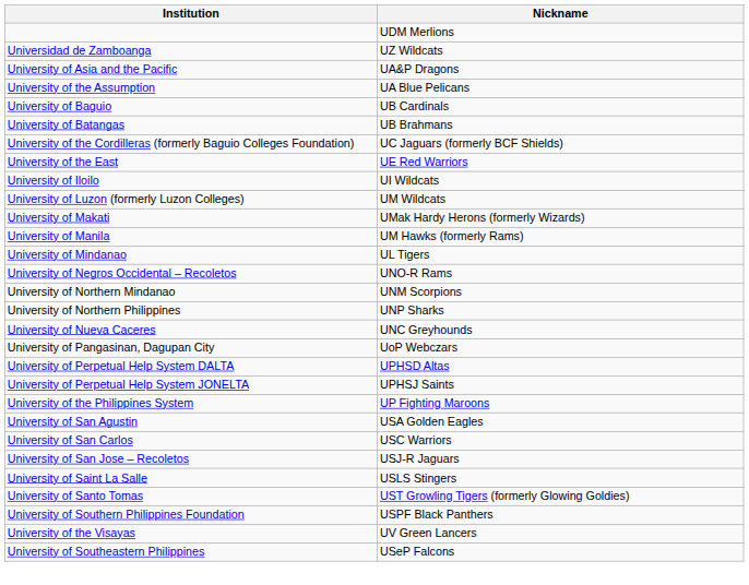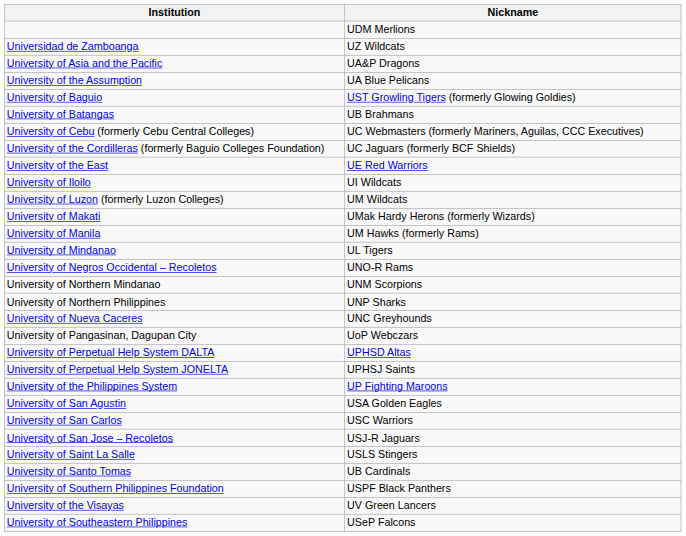 <table class="wikitable" style="width: 80%">
 <tr>
 <th width=7%>Institution</th>
 <th width=7%>Nickname</th>
 </tr>
 <tr>
 <td></td>
 <td>UDM Merlions</td>
 </tr>
 <tr>
 <td><a href='#'>Universidad de Zamboanga</a></td>
 <td>UZ Wildcats</td>
 </tr>
 <tr>
 <td><a href='#'>University of Asia and the Pacific</a></td>
 <td>UA&P Dragons</td>
 </tr>
 <tr>
 <td><a href='#'>University of the Assumption</a></td>
 <td>UA Blue Pelicans</td>
 </tr>
 <tr>
 <td><a href='#'>University of Baguio</a></td>
-<td>UB Cardinals</td>
+<td><a href='#'>UST Growling Tigers</a> (formerly Glowing Goldies)</td>
 </tr>
 <tr>
 <td><a href='#'>University of Batangas</a></td>
 <td>UB Brahmans</td>
+</tr>
+<tr>
+<td><a href='#'>University of Cebu</a> (formerly Cebu Central Colleges)</td>
+<td>UC Webmasters (formerly Mariners, Aguilas, CCC Executives)</td>
 </tr>
 <tr>
 <td><a href='#'>University of the Cordilleras</a> (formerly Baguio Colleges Foundation)</td>
 <td>UC Jaguars (formerly BCF Shields)</td>
 </tr>
 <tr>
 <td><a href='#'>University of the East</a></td>
 <td><a href='#'>UE Red Warriors</a></td>
 </tr>
 <tr>
 <td><a href='#'>University of Iloilo</a></td>
 <td>UI Wildcats</td>
 </tr>
 <tr>
 <td><a href='#'>University of Luzon</a> (formerly Luzon Colleges)</td>
 <td>UM Wildcats</td>
 </tr>
 <tr>
 <td><a href='#'>University of Makati</a></td>
 <td>UMak Hardy Herons (formerly Wizards)</td>
 </tr>
 <tr>
 <td><a href='#'>University of Manila</a></td>
 <td>UM Hawks (formerly Rams)</td>
 </tr>
 <tr>
 <td><a href='#'>University of Mindanao</a></td>
 <td>UL Tigers</td>
 </tr>
 <tr>
 <td><a href='#'>University of Negros Occidental – Recoletos</a></td>
 <td>UNO-R Rams</td>
 </tr>
 <tr>
 <td>University of Northern Mindanao</td>
 <td>UNM Scorpions</td>
 </tr>
 <tr>
 <td>University of Northern Philippines</td>
 <td>UNP Sharks</td>
 </tr>
 <tr>
 <td><a href='#'>University of Nueva Caceres</a></td>
 <td>UNC Greyhounds</td>
 </tr>
 <tr>
 <td>University of Pangasinan, Dagupan City</td>
 <td>UoP Webczars</td>
 </tr>
 <tr>
 <td><a href='#'>University of Perpetual Help System DALTA</a></td>
 <td><a href='#'>UPHSD Altas</a></td>
 </tr>
 <tr>
 <td><a href='#'>University of Perpetual Help System JONELTA</a></td>
 <td>UPHSJ Saints</td>
 </tr>
 <tr>
 <td><a href='#'>University of the Philippines System</a></td>
 <td><a href='#'>UP Fighting Maroons</a></td>
 </tr>
 <tr>
 <td><a href='#'>University of San Agustin</a></td>
 <td>USA Golden Eagles</td>
 </tr>
 <tr>
 <td><a href='#'>University of San Carlos</a></td>
 <td>USC Warriors</td>
 </tr>
 <tr>
 <td><a href='#'>University of San Jose – Recoletos</a></td>
 <td>USJ-R Jaguars</td>
 </tr>
 <tr>
 <td><a href='#'>University of Saint La Salle</a></td>
 <td>USLS Stingers</td>
 </tr>
 <tr>
 <td><a href='#'>University of Santo Tomas</a></td>
-<td><a href='#'>UST Growling Tigers</a> (formerly Glowing Goldies)</td>
+<td>UB Cardinals</td>
 </tr>
 <tr>
 <td><a href='#'>University of Southern Philippines Foundation</a></td>
 <td>USPF Black Panthers</td>
 </tr>
 <tr>
 <td><a href='#'>University of the Visayas</a></td>
 <td>UV Green Lancers</td>
 </tr>
 <tr>
 <td><a href='#'>University of Southeastern Philippines</a></td>
 <td>USeP Falcons</td>
 </tr>
 </table>
